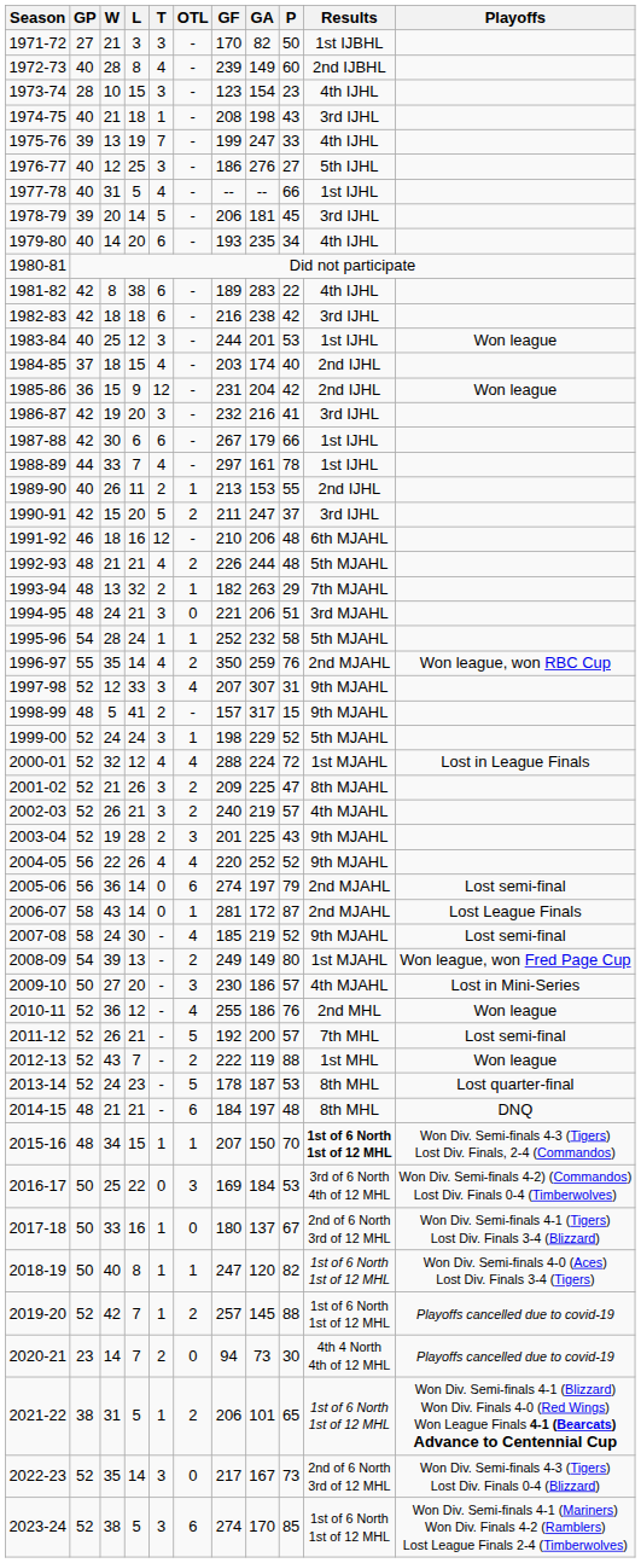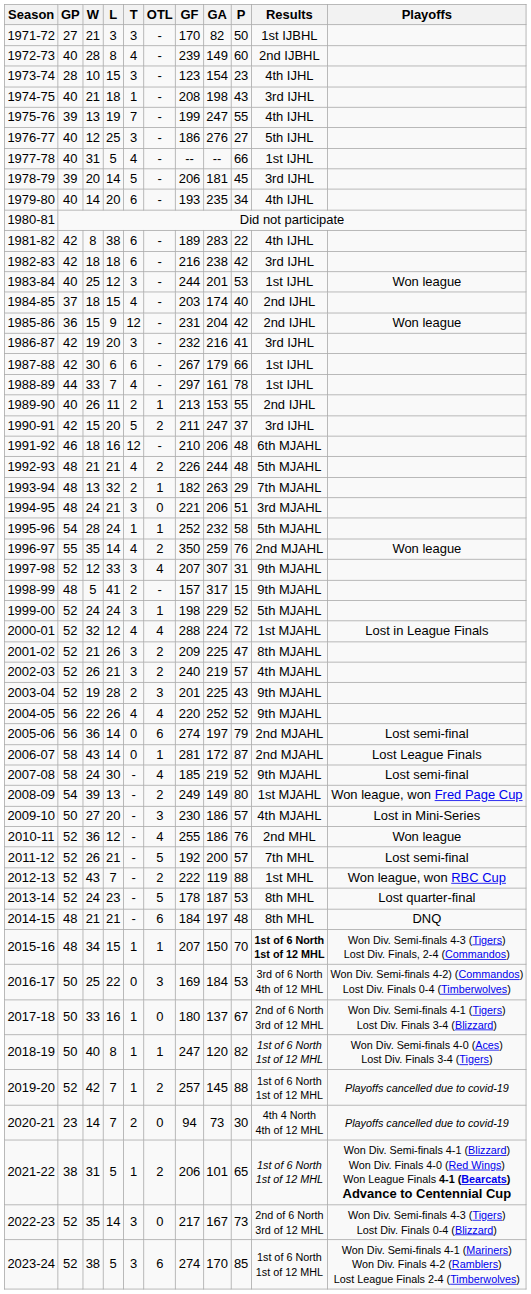 <table class="wikitable" style="text-align:center">
 <tr>
 <th>Season</th>
 <th>GP</th>
 <th>W</th>
 <th>L</th>
 <th>T</th>
 <th>OTL</th>
 <th>GF</th>
 <th>GA</th>
 <th>P</th>
 <th>Results</th>
 <th>Playoffs</th>
 </tr>
 <tr>
 <td>1971-72</td>
 <td>27</td>
 <td>21</td>
 <td>3</td>
 <td>3</td>
 <td>-</td>
 <td>170</td>
 <td>82</td>
 <td>50</td>
 <td>1st IJBHL</td>
 <td></td>
 </tr>
 <tr>
 <td>1972-73</td>
 <td>40</td>
 <td>28</td>
 <td>8</td>
 <td>4</td>
 <td>-</td>
 <td>239</td>
 <td>149</td>
 <td>60</td>
 <td>2nd IJBHL</td>
 <td></td>
 </tr>
 <tr>
 <td>1973-74</td>
 <td>28</td>
 <td>10</td>
 <td>15</td>
 <td>3</td>
 <td>-</td>
 <td>123</td>
 <td>154</td>
 <td>23</td>
 <td>4th IJHL</td>
 <td></td>
 </tr>
 <tr>
 <td>1974-75</td>
 <td>40</td>
 <td>21</td>
 <td>18</td>
 <td>1</td>
 <td>-</td>
 <td>208</td>
 <td>198</td>
 <td>43</td>
 <td>3rd IJHL</td>
 <td></td>
 </tr>
 <tr>
 <td>1975-76</td>
 <td>39</td>
 <td>13</td>
 <td>19</td>
 <td>7</td>
 <td>-</td>
 <td>199</td>
 <td>247</td>
-<td>33</td>
+<td>55</td>
 <td>4th IJHL</td>
 <td></td>
 </tr>
 <tr>
 <td>1976-77</td>
 <td>40</td>
 <td>12</td>
 <td>25</td>
 <td>3</td>
 <td>-</td>
 <td>186</td>
 <td>276</td>
 <td>27</td>
 <td>5th IJHL</td>
 <td></td>
 </tr>
 <tr>
 <td>1977-78</td>
 <td>40</td>
 <td>31</td>
 <td>5</td>
 <td>4</td>
 <td>-</td>
 <td>--</td>
 <td>--</td>
 <td>66</td>
 <td>1st IJHL</td>
 <td></td>
 </tr>
 <tr>
 <td>1978-79</td>
 <td>39</td>
 <td>20</td>
 <td>14</td>
 <td>5</td>
 <td>-</td>
 <td>206</td>
 <td>181</td>
 <td>45</td>
 <td>3rd IJHL</td>
 <td></td>
 </tr>
 <tr>
 <td>1979-80</td>
 <td>40</td>
 <td>14</td>
 <td>20</td>
 <td>6</td>
 <td>-</td>
 <td>193</td>
 <td>235</td>
 <td>34</td>
 <td>4th IJHL</td>
 <td></td>
 </tr>
 <tr>
 <td>1980-81</td>
 <td colspan="11">Did not participate</td>
 </tr>
 <tr>
 <td>1981-82</td>
 <td>42</td>
 <td>8</td>
 <td>38</td>
 <td>6</td>
 <td>-</td>
 <td>189</td>
 <td>283</td>
 <td>22</td>
 <td>4th IJHL</td>
 <td></td>
 </tr>
 <tr>
 <td>1982-83</td>
 <td>42</td>
 <td>18</td>
 <td>18</td>
 <td>6</td>
 <td>-</td>
 <td>216</td>
 <td>238</td>
 <td>42</td>
 <td>3rd IJHL</td>
 <td></td>
 </tr>
 <tr>
 <td>1983-84</td>
 <td>40</td>
 <td>25</td>
 <td>12</td>
 <td>3</td>
 <td>-</td>
 <td>244</td>
 <td>201</td>
 <td>53</td>
 <td>1st IJHL</td>
 <td>Won league</td>
 </tr>
 <tr>
 <td>1984-85</td>
 <td>37</td>
 <td>18</td>
 <td>15</td>
 <td>4</td>
 <td>-</td>
 <td>203</td>
 <td>174</td>
 <td>40</td>
 <td>2nd IJHL</td>
 <td></td>
 </tr>
 <tr>
 <td>1985-86</td>
 <td>36</td>
 <td>15</td>
 <td>9</td>
 <td>12</td>
 <td>-</td>
 <td>231</td>
 <td>204</td>
 <td>42</td>
 <td>2nd IJHL</td>
 <td>Won league</td>
 </tr>
 <tr>
 <td>1986-87</td>
 <td>42</td>
 <td>19</td>
 <td>20</td>
 <td>3</td>
 <td>-</td>
 <td>232</td>
 <td>216</td>
 <td>41</td>
 <td>3rd IJHL</td>
 <td></td>
 </tr>
 <tr>
 <td>1987-88</td>
 <td>42</td>
 <td>30</td>
 <td>6</td>
 <td>6</td>
 <td>-</td>
 <td>267</td>
 <td>179</td>
 <td>66</td>
 <td>1st IJHL</td>
 <td></td>
 </tr>
 <tr>
 <td>1988-89</td>
 <td>44</td>
 <td>33</td>
 <td>7</td>
 <td>4</td>
 <td>-</td>
 <td>297</td>
 <td>161</td>
 <td>78</td>
 <td>1st IJHL</td>
 <td></td>
 </tr>
 <tr>
 <td>1989-90</td>
 <td>40</td>
 <td>26</td>
 <td>11</td>
 <td>2</td>
 <td>1</td>
 <td>213</td>
 <td>153</td>
 <td>55</td>
 <td>2nd IJHL</td>
 <td></td>
 </tr>
 <tr>
 <td>1990-91</td>
 <td>42</td>
 <td>15</td>
 <td>20</td>
 <td>5</td>
 <td>2</td>
 <td>211</td>
 <td>247</td>
 <td>37</td>
 <td>3rd IJHL</td>
 <td></td>
 </tr>
 <tr>
 <td>1991-92</td>
 <td>46</td>
 <td>18</td>
 <td>16</td>
 <td>12</td>
 <td>-</td>
 <td>210</td>
 <td>206</td>
 <td>48</td>
 <td>6th MJAHL</td>
 <td></td>
 </tr>
 <tr>
 <td>1992-93</td>
 <td>48</td>
 <td>21</td>
 <td>21</td>
 <td>4</td>
 <td>2</td>
 <td>226</td>
 <td>244</td>
 <td>48</td>
 <td>5th MJAHL</td>
 <td></td>
 </tr>
 <tr>
 <td>1993-94</td>
 <td>48</td>
 <td>13</td>
 <td>32</td>
 <td>2</td>
 <td>1</td>
 <td>182</td>
 <td>263</td>
 <td>29</td>
 <td>7th MJAHL</td>
 <td></td>
 </tr>
 <tr>
 <td>1994-95</td>
 <td>48</td>
 <td>24</td>
 <td>21</td>
 <td>3</td>
 <td>0</td>
 <td>221</td>
 <td>206</td>
 <td>51</td>
 <td>3rd MJAHL</td>
 <td></td>
 </tr>
 <tr>
 <td>1995-96</td>
 <td>54</td>
 <td>28</td>
 <td>24</td>
 <td>1</td>
 <td>1</td>
 <td>252</td>
 <td>232</td>
 <td>58</td>
 <td>5th MJAHL</td>
 <td></td>
 </tr>
 <tr>
 <td>1996-97</td>
 <td>55</td>
 <td>35</td>
 <td>14</td>
 <td>4</td>
 <td>2</td>
 <td>350</td>
 <td>259</td>
 <td>76</td>
 <td>2nd MJAHL</td>
-<td>Won league, won <a href='#'>RBC Cup</a></td>
+<td>Won league</td>
 </tr>
 <tr>
 <td>1997-98</td>
 <td>52</td>
 <td>12</td>
 <td>33</td>
 <td>3</td>
 <td>4</td>
 <td>207</td>
 <td>307</td>
 <td>31</td>
 <td>9th MJAHL</td>
 <td></td>
 </tr>
 <tr>
 <td>1998-99</td>
 <td>48</td>
 <td>5</td>
 <td>41</td>
 <td>2</td>
 <td>-</td>
 <td>157</td>
 <td>317</td>
 <td>15</td>
 <td>9th MJAHL</td>
 <td></td>
 </tr>
 <tr>
 <td>1999-00</td>
 <td>52</td>
 <td>24</td>
 <td>24</td>
 <td>3</td>
 <td>1</td>
 <td>198</td>
 <td>229</td>
 <td>52</td>
 <td>5th MJAHL</td>
 <td></td>
 </tr>
 <tr>
 <td>2000-01</td>
 <td>52</td>
 <td>32</td>
 <td>12</td>
 <td>4</td>
 <td>4</td>
 <td>288</td>
 <td>224</td>
 <td>72</td>
 <td>1st MJAHL</td>
 <td>Lost in League Finals</td>
 </tr>
 <tr>
 <td>2001-02</td>
 <td>52</td>
 <td>21</td>
 <td>26</td>
 <td>3</td>
 <td>2</td>
 <td>209</td>
 <td>225</td>
 <td>47</td>
 <td>8th MJAHL</td>
 <td></td>
 </tr>
 <tr>
 <td>2002-03</td>
 <td>52</td>
 <td>26</td>
 <td>21</td>
 <td>3</td>
 <td>2</td>
 <td>240</td>
 <td>219</td>
 <td>57</td>
 <td>4th MJAHL</td>
 <td></td>
 </tr>
 <tr>
 <td>2003-04</td>
 <td>52</td>
 <td>19</td>
 <td>28</td>
 <td>2</td>
 <td>3</td>
 <td>201</td>
 <td>225</td>
 <td>43</td>
 <td>9th MJAHL</td>
 <td></td>
 </tr>
 <tr>
 <td>2004-05</td>
 <td>56</td>
 <td>22</td>
 <td>26</td>
 <td>4</td>
 <td>4</td>
 <td>220</td>
 <td>252</td>
 <td>52</td>
 <td>9th MJAHL</td>
 <td></td>
 </tr>
 <tr>
 <td>2005-06</td>
 <td>56</td>
 <td>36</td>
 <td>14</td>
 <td>0</td>
 <td>6</td>
 <td>274</td>
 <td>197</td>
 <td>79</td>
 <td>2nd MJAHL</td>
 <td>Lost semi-final</td>
 </tr>
 <tr>
 <td>2006-07</td>
 <td>58</td>
 <td>43</td>
 <td>14</td>
 <td>0</td>
 <td>1</td>
 <td>281</td>
 <td>172</td>
 <td>87</td>
 <td>2nd MJAHL</td>
 <td>Lost League Finals</td>
 </tr>
 <tr>
 <td>2007-08</td>
 <td>58</td>
 <td>24</td>
 <td>30</td>
 <td>-</td>
 <td>4</td>
 <td>185</td>
 <td>219</td>
 <td>52</td>
 <td>9th MJAHL</td>
 <td>Lost semi-final</td>
 </tr>
 <tr>
 <td>2008-09</td>
 <td>54</td>
 <td>39</td>
 <td>13</td>
 <td>-</td>
 <td>2</td>
 <td>249</td>
 <td>149</td>
 <td>80</td>
 <td>1st MJAHL</td>
 <td>Won league, won <a href='#'>Fred Page Cup</a></td>
 </tr>
 <tr>
 <td>2009-10</td>
 <td>50</td>
 <td>27</td>
 <td>20</td>
 <td>-</td>
 <td>3</td>
 <td>230</td>
 <td>186</td>
 <td>57</td>
 <td>4th MJAHL</td>
 <td>Lost in Mini-Series</td>
 </tr>
 <tr>
 <td>2010-11</td>
 <td>52</td>
 <td>36</td>
 <td>12</td>
 <td>-</td>
 <td>4</td>
 <td>255</td>
 <td>186</td>
 <td>76</td>
 <td>2nd MHL</td>
 <td>Won league</td>
 </tr>
 <tr>
 <td>2011-12</td>
 <td>52</td>
 <td>26</td>
 <td>21</td>
 <td>-</td>
 <td>5</td>
 <td>192</td>
 <td>200</td>
 <td>57</td>
 <td>7th MHL</td>
 <td>Lost semi-final</td>
 </tr>
 <tr>
 <td>2012-13</td>
 <td>52</td>
 <td>43</td>
 <td>7</td>
 <td>-</td>
 <td>2</td>
 <td>222</td>
 <td>119</td>
 <td>88</td>
 <td>1st MHL</td>
-<td>Won league</td>
+<td>Won league, won <a href='#'>RBC Cup</a></td>
 </tr>
 <tr>
 <td>2013-14</td>
 <td>52</td>
 <td>24</td>
 <td>23</td>
 <td>-</td>
 <td>5</td>
 <td>178</td>
 <td>187</td>
 <td>53</td>
 <td>8th MHL</td>
 <td>Lost quarter-final</td>
 </tr>
 <tr>
 <td>2014-15</td>
 <td>48</td>
 <td>21</td>
 <td>21</td>
 <td>-</td>
 <td>6</td>
 <td>184</td>
 <td>197</td>
 <td>48</td>
 <td>8th MHL</td>
 <td>DNQ</td>
 </tr>
 <tr>
 <td>2015-16</td>
 <td>48</td>
 <td>34</td>
 <td>15</td>
 <td>1</td>
 <td>1</td>
 <td>207</td>
 <td>150</td>
 <td>70</td>
 <td><small><strong>1st of 6 North<br> 1st of 12 MHL</strong></small></td>
 <td><small>Won Div. Semi-finals 4-3 (<a href='#'>Tigers</a>)<br>Lost Div. Finals, 2-4 (<a href='#'>Commandos</a>)</small></td>
 </tr>
 <tr>
 <td>2016-17</td>
 <td>50</td>
 <td>25</td>
 <td>22</td>
 <td>0</td>
 <td>3</td>
 <td>169</td>
 <td>184</td>
 <td>53</td>
 <td><small>3rd of 6 North<br> 4th of 12 MHL</small></td>
 <td><small>Won Div. Semi-finals 4-2) (<a href='#'>Commandos</a>)<br>Lost Div. Finals 0-4 (<a href='#'>Timberwolves</a>)</small></td>
 </tr>
 <tr>
 <td>2017-18</td>
 <td>50</td>
 <td>33</td>
 <td>16</td>
 <td>1</td>
 <td>0</td>
 <td>180</td>
 <td>137</td>
 <td>67</td>
 <td><small>2nd of 6 North<br> 3rd of 12 MHL</small></td>
 <td><small>Won Div. Semi-finals 4-1 (<a href='#'>Tigers</a>)<br>Lost Div. Finals 3-4 (<a href='#'>Blizzard</a>)</small></td>
 </tr>
 <tr>
 <td>2018-19</td>
 <td>50</td>
 <td>40</td>
 <td>8</td>
 <td>1</td>
 <td>1</td>
 <td>247</td>
 <td>120</td>
 <td>82</td>
 <td><small><em>1st of 6 North<br> 1st of 12 MHL<strong></small></td>
 <td><small>Won Div. Semi-finals 4-0 (<a href='#'>Aces</a>)<br>Lost Div. Finals 3-4 (<a href='#'>Tigers</a>)</small></td>
 </tr>
 <tr>
 <td>2019-20</td>
 <td>52</td>
 <td>42</td>
 <td>7</td>
 <td>1</td>
 <td>2</td>
 <td>257</td>
 <td>145</td>
 <td>88</td>
 <td><small></em>1st of 6 North<br> 1st of 12 MHL</strong></small></td>
 <td><small><em>Playoffs cancelled due to covid-19</em></small></td>
 </tr>
 <tr>
 <td>2020-21</td>
 <td>23</td>
 <td>14</td>
 <td>7</td>
 <td>2</td>
 <td>0</td>
 <td>94</td>
 <td>73</td>
 <td>30</td>
 <td><small>4th 4 North<br> 4th of 12 MHL</small></td>
 <td><small><em>Playoffs cancelled due to covid-19</em></small></td>
 </tr>
 <tr>
 <td>2021-22</td>
 <td>38</td>
 <td>31</td>
 <td>5</td>
 <td>1</td>
 <td>2</td>
 <td>206</td>
 <td>101</td>
 <td>65</td>
 <td><small><em>1st of 6 North<br> 1st of 12 MHL<strong></small></td>
 <td><small>Won Div. Semi-finals 4-1 (<a href='#'>Blizzard</a>)<br>Won Div. Finals 4-0 (<a href='#'>Red Wings</a>)<br></strong>Won League Finals<strong> 4-1 (<a href='#'>Bearcats</a>)</small><br></em>Advance to Centennial Cup<em></td>
 </tr>
 <tr>
 <td>2022-23</td>
 <td>52</td>
 <td>35</td>
 <td>14</td>
 <td>3</td>
 <td>0</td>
 <td>217</td>
 <td>167</td>
 <td>73</td>
 <td><small>2nd of 6 North<br>3rd of 12 MHL</small></td>
 <td><small>Won Div. Semi-finals 4-3 (<a href='#'>Tigers</a>)<br>Lost Div. Finals 0-4 (<a href='#'>Blizzard</a>)</small></td>
 </tr>
 <tr>
 <td>2023-24</td>
 <td>52</td>
 <td>38</td>
 <td>5</td>
 <td>3</td>
 <td>6</td>
 <td>274</td>
 <td>170</td>
 <td>85</td>
 <td><small></em>1st of 6 North<br> 1st of 12 MHL</strong></small></td>
 <td><small>Won Div. Semi-finals 4-1 (<a href='#'>Mariners</a>)<br>Won Div. Finals 4-2 (<a href='#'>Ramblers</a>)<br>Lost League Finals 2-4 (<a href='#'>Timberwolves</a>)</small></td>
 </tr>
 </table>
